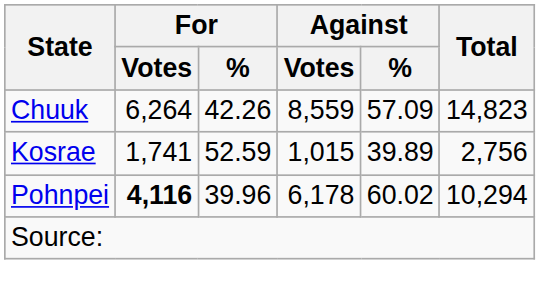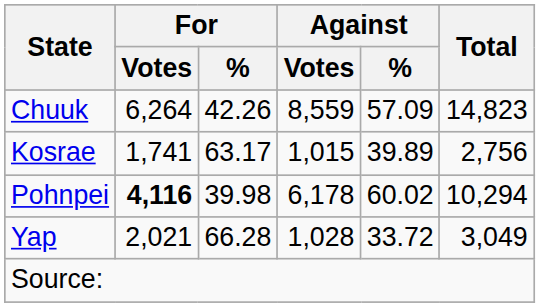 <table class=wikitable style=text-align:right>
 <tr>
 <th rowspan=2>State</th>
 <th colspan=2>For</th>
 <th colspan=2>Against</th>
 <th rowspan=2>Total</th>
 </tr>
 <tr>
 <th>Votes</th>
 <th>%</th>
 <th>Votes</th>
 <th>%</th>
 </tr>
 <tr>
 <td align=left><a href='#'>Chuuk</a></td>
 <td>6,264</td>
 <td>42.26</td>
 <td>8,559</td>
 <td>57.09</td>
 <td>14,823</td>
 </tr>
 <tr>
 <td align=left><a href='#'>Kosrae</a></td>
 <td>1,741</td>
-<td>52.59</td>
+<td>63.17</td>
 <td>1,015</td>
 <td>39.89</td>
 <td>2,756</td>
 </tr>
 <tr>
 <td align=left><a href='#'>Pohnpei</a></td>
 <td><strong>4,116</strong></td>
-<td>39.96</td>
+<td>39.98</td>
 <td>6,178</td>
 <td>60.02</td>
 <td>10,294</td>
 </tr>
 <tr>
+<td align=left><a href='#'>Yap</a></td>
+<td>2,021</td>
+<td>66.28</td>
+<td>1,028</td>
+<td>33.72</td>
+<td>3,049</td>
+</tr>
+<tr>
 <td colspan=6 align=left>Source: </td>
 </tr>
 </table>
